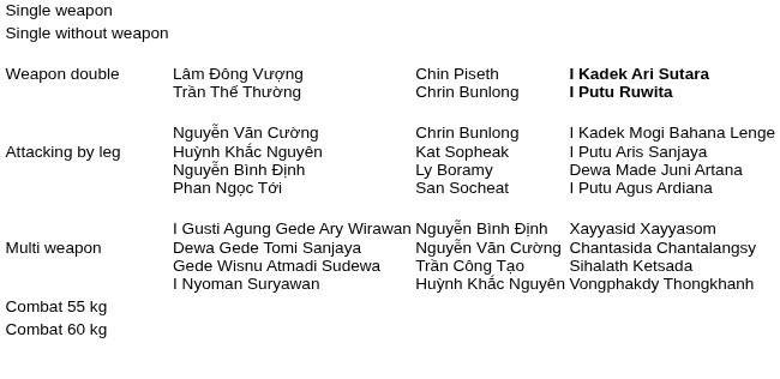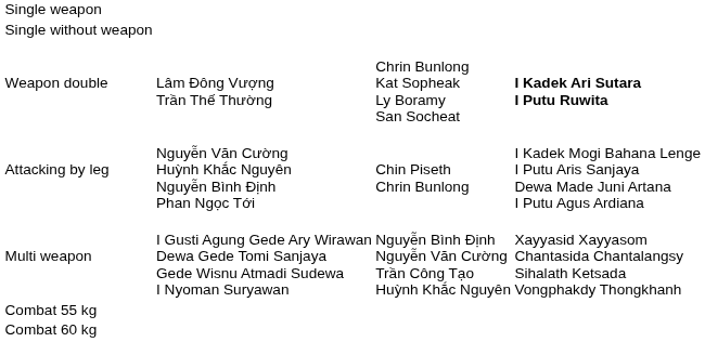 <table>
 <tr>
 <td rowspan=2>Single weapon</td>
 <td rowspan=2></td>
 <td rowspan=2></td>
 <td></td>
 </tr>
 <tr>
 <td></td>
 </tr>
 <tr>
 <td>Single without weapon</td>
 <td></td>
 <td></td>
 <td></td>
 </tr>
 <tr>
 <td>Weapon double</td>
 <td><br>Lâm Đông Vượng<br>Trần Thế Thường</td>
-<td><br>Chin Piseth<br>Chrin Bunlong</td>
+<td><br>Chrin Bunlong<br>Kat Sopheak<br>Ly Boramy<br>San Socheat</td>
 <td><strong><br>I Kadek Ari Sutara<br>I Putu Ruwita</strong></td>
 </tr>
 <tr>
 <td>Attacking by leg</td>
 <td><br>Nguyễn Văn Cường<br>Huỳnh Khắc Nguyên<br>Nguyễn Bình Định<br>Phan Ngọc Tới</td>
-<td><br>Chrin Bunlong<br>Kat Sopheak<br>Ly Boramy<br>San Socheat</td>
+<td><br>Chin Piseth<br>Chrin Bunlong</td>
 <td nowrap><br>I Kadek Mogi Bahana Lenge<br>I Putu Aris Sanjaya<br>Dewa Made Juni Artana<br>I Putu Agus Ardiana</td>
 </tr>
 <tr>
 <td>Multi weapon</td>
 <td nowrap><br>I Gusti Agung Gede Ary Wirawan<br>Dewa Gede Tomi Sanjaya<br>Gede Wisnu Atmadi Sudewa<br>I Nyoman Suryawan</td>
 <td><br>Nguyễn Bình Định<br>Nguyễn Văn Cường<br>Trần Công Tạo<br>Huỳnh Khắc Nguyên</td>
 <td><br>Xayyasid Xayyasom<br>Chantasida Chantalangsy<br>Sihalath Ketsada<br>Vongphakdy Thongkhanh</td>
 </tr>
 <tr>
 <td rowspan=2>Combat 55 kg</td>
 <td rowspan=2></td>
 <td rowspan=2></td>
 <td></td>
 </tr>
 <tr>
 <td></td>
 </tr>
 <tr>
 <td rowspan=2>Combat 60 kg</td>
 <td rowspan=2></td>
 <td rowspan=2 nowrap></td>
 <td></td>
 </tr>
 <tr>
 <td></td>
 </tr>
 </table>
